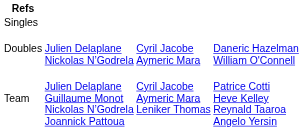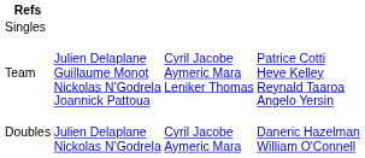 <table>
 <tr>
 <th>Refs</th>
 </tr>
 <tr>
 <td>Singles</td>
 <td></td>
 <td></td>
 <td></td>
 <td align= center></td>
 </tr>
 <tr>
+<td>Team</td>
+<td valign=top> <br> <a href='#'>Julien Delaplane</a> <br> <a href='#'>Guillaume Monot</a> <br> <a href='#'>Nickolas N’Godrela</a> <br> <a href='#'>Joannick Pattoua</a></td>
+<td valign=top> <br> <a href='#'>Cyril Jacobe</a> <br> <a href='#'>Aymeric Mara</a> <br> <a href='#'>Leniker Thomas</a></td>
+<td valign=top> <br> <a href='#'>Patrice Cotti</a> <br> <a href='#'>Heve Kelley</a> <br> <a href='#'>Reynald Taaroa</a> <br> <a href='#'>Angelo Yersin</a></td>
+<td align= center></td>
+</tr>
+<tr>
 <td>Doubles</td>
 <td valign=top> <br> <a href='#'>Julien Delaplane</a> <br> <a href='#'>Nickolas N’Godrela</a></td>
 <td valign=top> <br> <a href='#'>Cyril Jacobe</a> <br> <a href='#'>Aymeric Mara</a></td>
 <td valign=top> <br> <a href='#'>Daneric Hazelman</a> <br> <a href='#'>William O'Connell</a></td>
 <td align= center></td>
 </tr>
-<tr>
-<td>Team</td>
-<td valign=top> <br> <a href='#'>Julien Delaplane</a> <br> <a href='#'>Guillaume Monot</a> <br> <a href='#'>Nickolas N’Godrela</a> <br> <a href='#'>Joannick Pattoua</a></td>
-<td valign=top> <br> <a href='#'>Cyril Jacobe</a> <br> <a href='#'>Aymeric Mara</a> <br> <a href='#'>Leniker Thomas</a></td>
-<td valign=top> <br> <a href='#'>Patrice Cotti</a> <br> <a href='#'>Heve Kelley</a> <br> <a href='#'>Reynald Taaroa</a> <br> <a href='#'>Angelo Yersin</a></td>
-<td align= center></td>
-</tr>
 </table>
